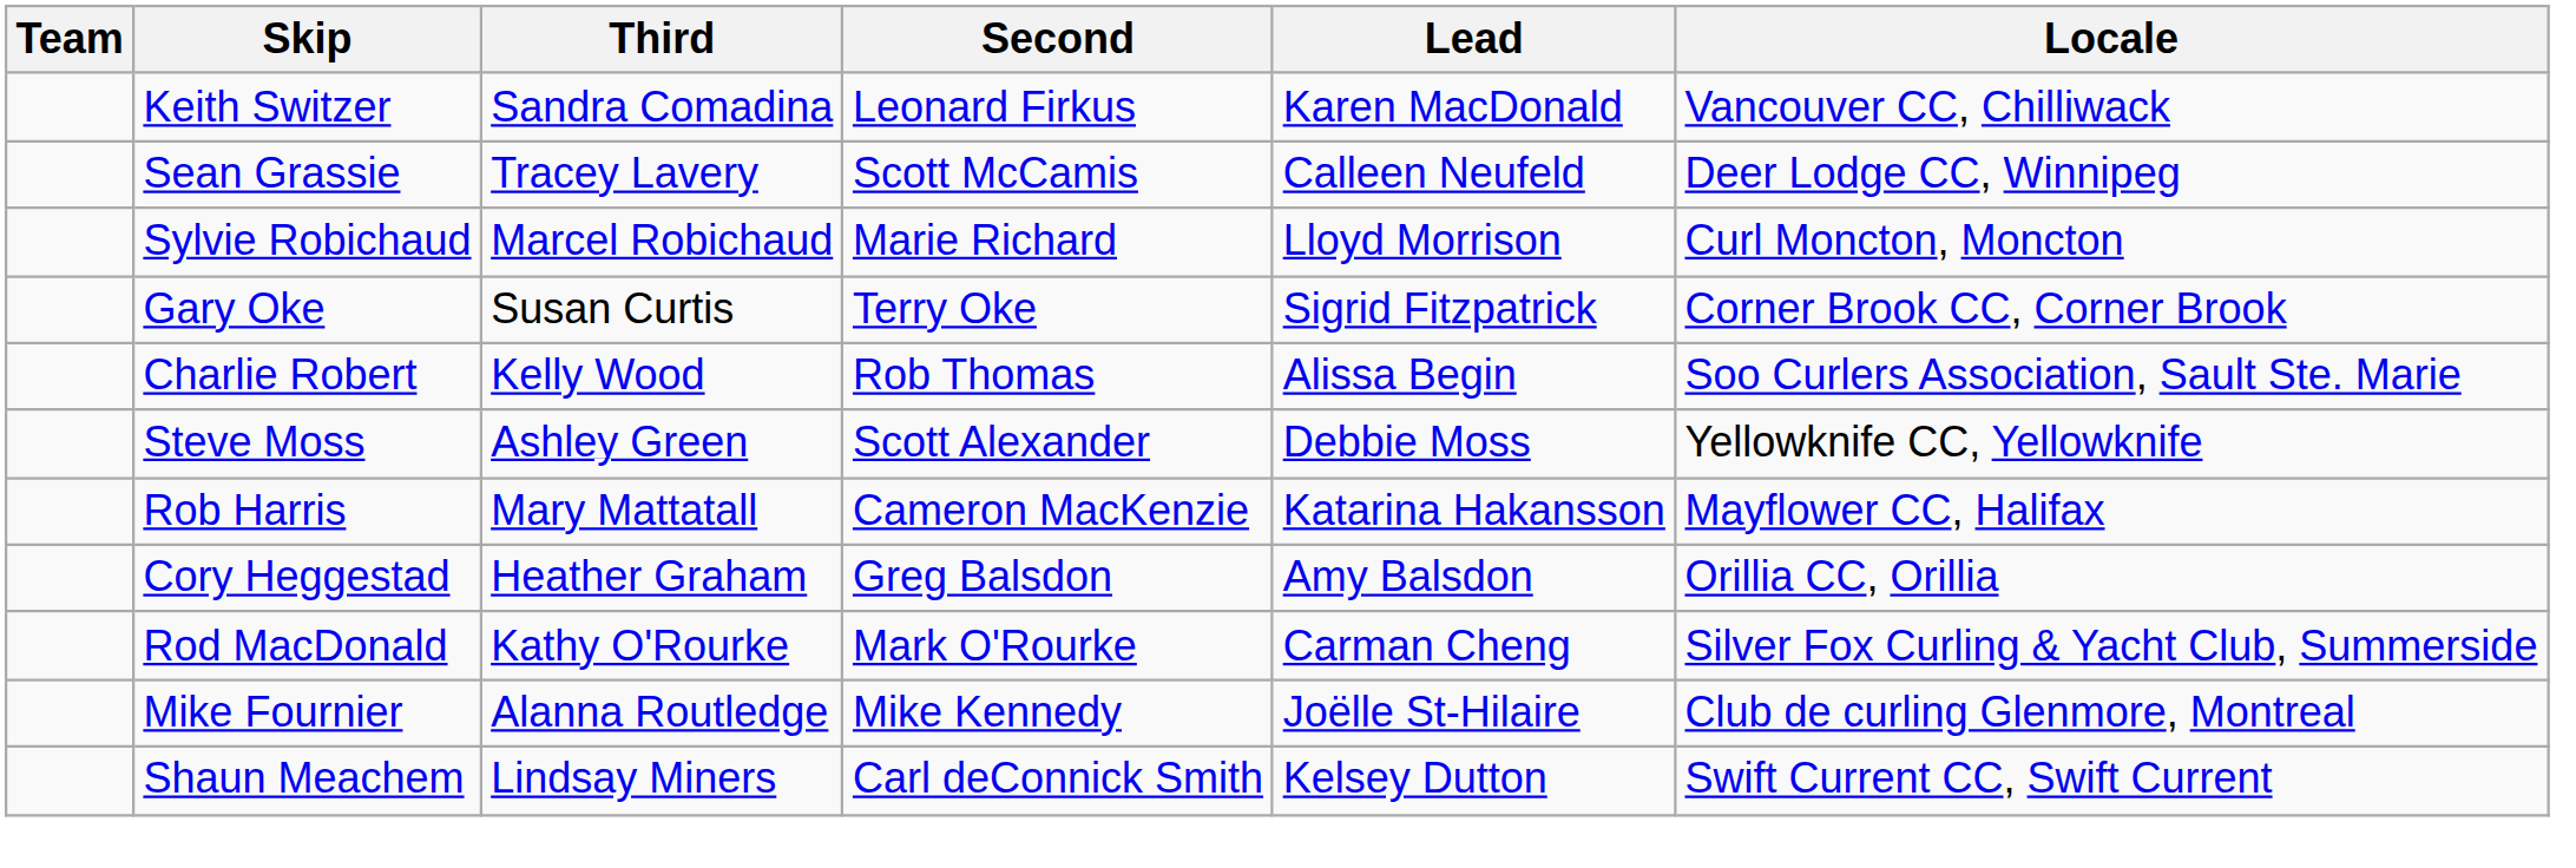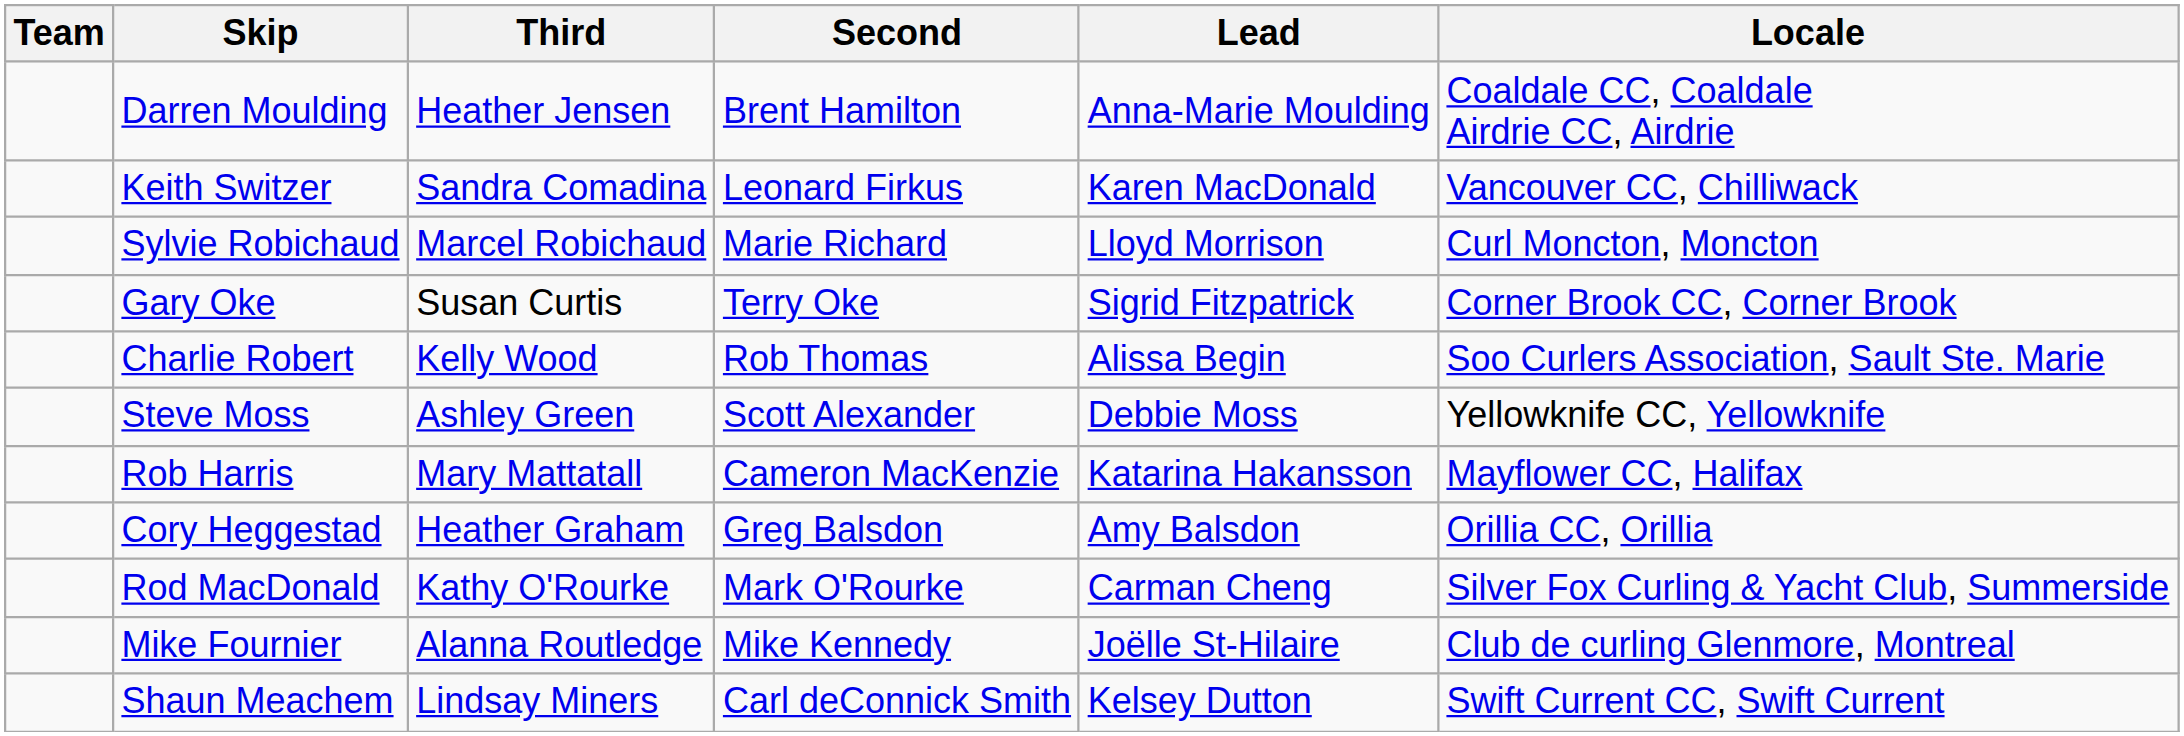 <table class="wikitable">
 <tr>
 <th>Team</th>
 <th>Skip</th>
 <th>Third</th>
 <th>Second</th>
 <th>Lead</th>
 <th>Locale</th>
 </tr>
 <tr>
 <td></td>
+<td><a href='#'>Darren Moulding</a></td>
+<td><a href='#'>Heather Jensen</a></td>
+<td><a href='#'>Brent Hamilton</a></td>
+<td><a href='#'>Anna-Marie Moulding</a></td>
+<td><a href='#'>Coaldale CC</a>, <a href='#'>Coaldale</a> <br> <a href='#'>Airdrie CC</a>, <a href='#'>Airdrie</a></td>
+</tr>
+<tr>
+<td></td>
 <td><a href='#'>Keith Switzer</a></td>
 <td><a href='#'>Sandra Comadina</a></td>
 <td><a href='#'>Leonard Firkus</a></td>
 <td><a href='#'>Karen MacDonald</a></td>
 <td><a href='#'>Vancouver CC</a>, <a href='#'>Chilliwack</a></td>
-</tr>
-<tr>
-<td></td>
-<td><a href='#'>Sean Grassie</a></td>
-<td><a href='#'>Tracey Lavery</a></td>
-<td><a href='#'>Scott McCamis</a></td>
-<td><a href='#'>Calleen Neufeld</a></td>
-<td><a href='#'>Deer Lodge CC</a>, <a href='#'>Winnipeg</a></td>
 </tr>
 <tr>
 <td></td>
 <td><a href='#'>Sylvie Robichaud</a></td>
 <td><a href='#'>Marcel Robichaud</a></td>
 <td><a href='#'>Marie Richard</a></td>
 <td><a href='#'>Lloyd Morrison</a></td>
 <td><a href='#'>Curl Moncton</a>, <a href='#'>Moncton</a></td>
 </tr>
 <tr>
 <td></td>
 <td><a href='#'>Gary Oke</a></td>
 <td>Susan Curtis</td>
 <td><a href='#'>Terry Oke</a></td>
 <td><a href='#'>Sigrid Fitzpatrick</a></td>
 <td><a href='#'>Corner Brook CC</a>, <a href='#'>Corner Brook</a></td>
 </tr>
 <tr>
 <td></td>
 <td><a href='#'>Charlie Robert</a></td>
 <td><a href='#'>Kelly Wood</a></td>
 <td><a href='#'>Rob Thomas</a></td>
 <td><a href='#'>Alissa Begin</a></td>
 <td><a href='#'>Soo Curlers Association</a>, <a href='#'>Sault Ste. Marie</a></td>
 </tr>
 <tr>
 <td></td>
 <td><a href='#'>Steve Moss</a></td>
 <td><a href='#'>Ashley Green</a></td>
 <td><a href='#'>Scott Alexander</a></td>
 <td><a href='#'>Debbie Moss</a></td>
 <td>Yellowknife CC, <a href='#'>Yellowknife</a></td>
 </tr>
 <tr>
 <td></td>
 <td><a href='#'>Rob Harris</a></td>
 <td><a href='#'>Mary Mattatall</a></td>
 <td><a href='#'>Cameron MacKenzie</a></td>
 <td><a href='#'>Katarina Hakansson</a></td>
 <td><a href='#'>Mayflower CC</a>, <a href='#'>Halifax</a></td>
 </tr>
 <tr>
 <td></td>
 <td><a href='#'>Cory Heggestad</a></td>
 <td><a href='#'>Heather Graham</a></td>
 <td><a href='#'>Greg Balsdon</a></td>
 <td><a href='#'>Amy Balsdon</a></td>
 <td><a href='#'>Orillia CC</a>, <a href='#'>Orillia</a></td>
 </tr>
 <tr>
 <td></td>
 <td><a href='#'>Rod MacDonald</a></td>
 <td><a href='#'>Kathy O'Rourke</a></td>
 <td><a href='#'>Mark O'Rourke</a></td>
 <td><a href='#'>Carman Cheng</a></td>
 <td><a href='#'>Silver Fox Curling & Yacht Club</a>, <a href='#'>Summerside</a></td>
 </tr>
 <tr>
 <td></td>
 <td><a href='#'>Mike Fournier</a></td>
 <td><a href='#'>Alanna Routledge</a></td>
 <td><a href='#'>Mike Kennedy</a></td>
 <td><a href='#'>Joëlle St-Hilaire</a></td>
 <td><a href='#'>Club de curling Glenmore</a>, <a href='#'>Montreal</a></td>
 </tr>
 <tr>
 <td></td>
 <td><a href='#'>Shaun Meachem</a></td>
 <td><a href='#'>Lindsay Miners</a></td>
 <td><a href='#'>Carl deConnick Smith</a></td>
 <td><a href='#'>Kelsey Dutton</a></td>
 <td><a href='#'>Swift Current CC</a>, <a href='#'>Swift Current</a></td>
 </tr>
 </table>
